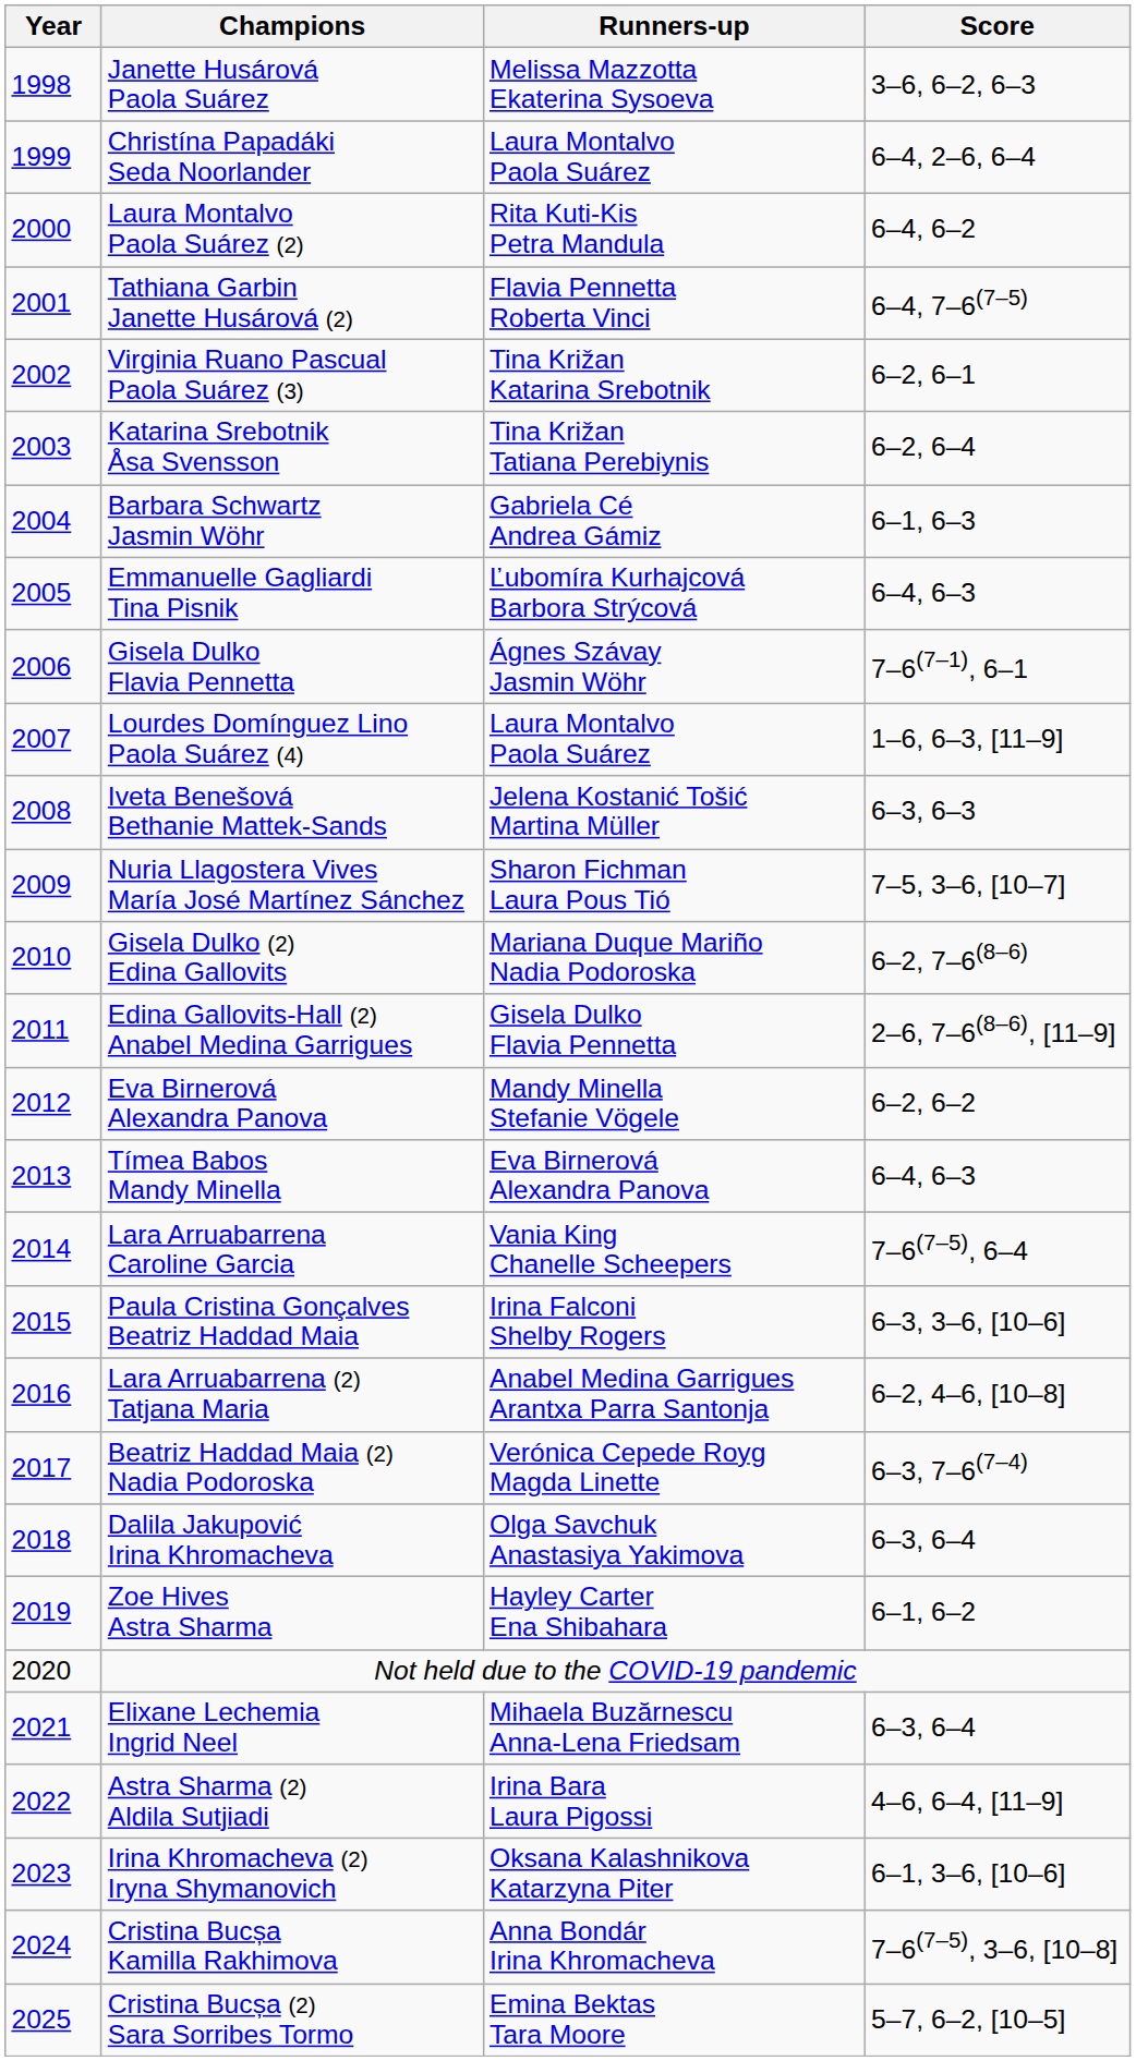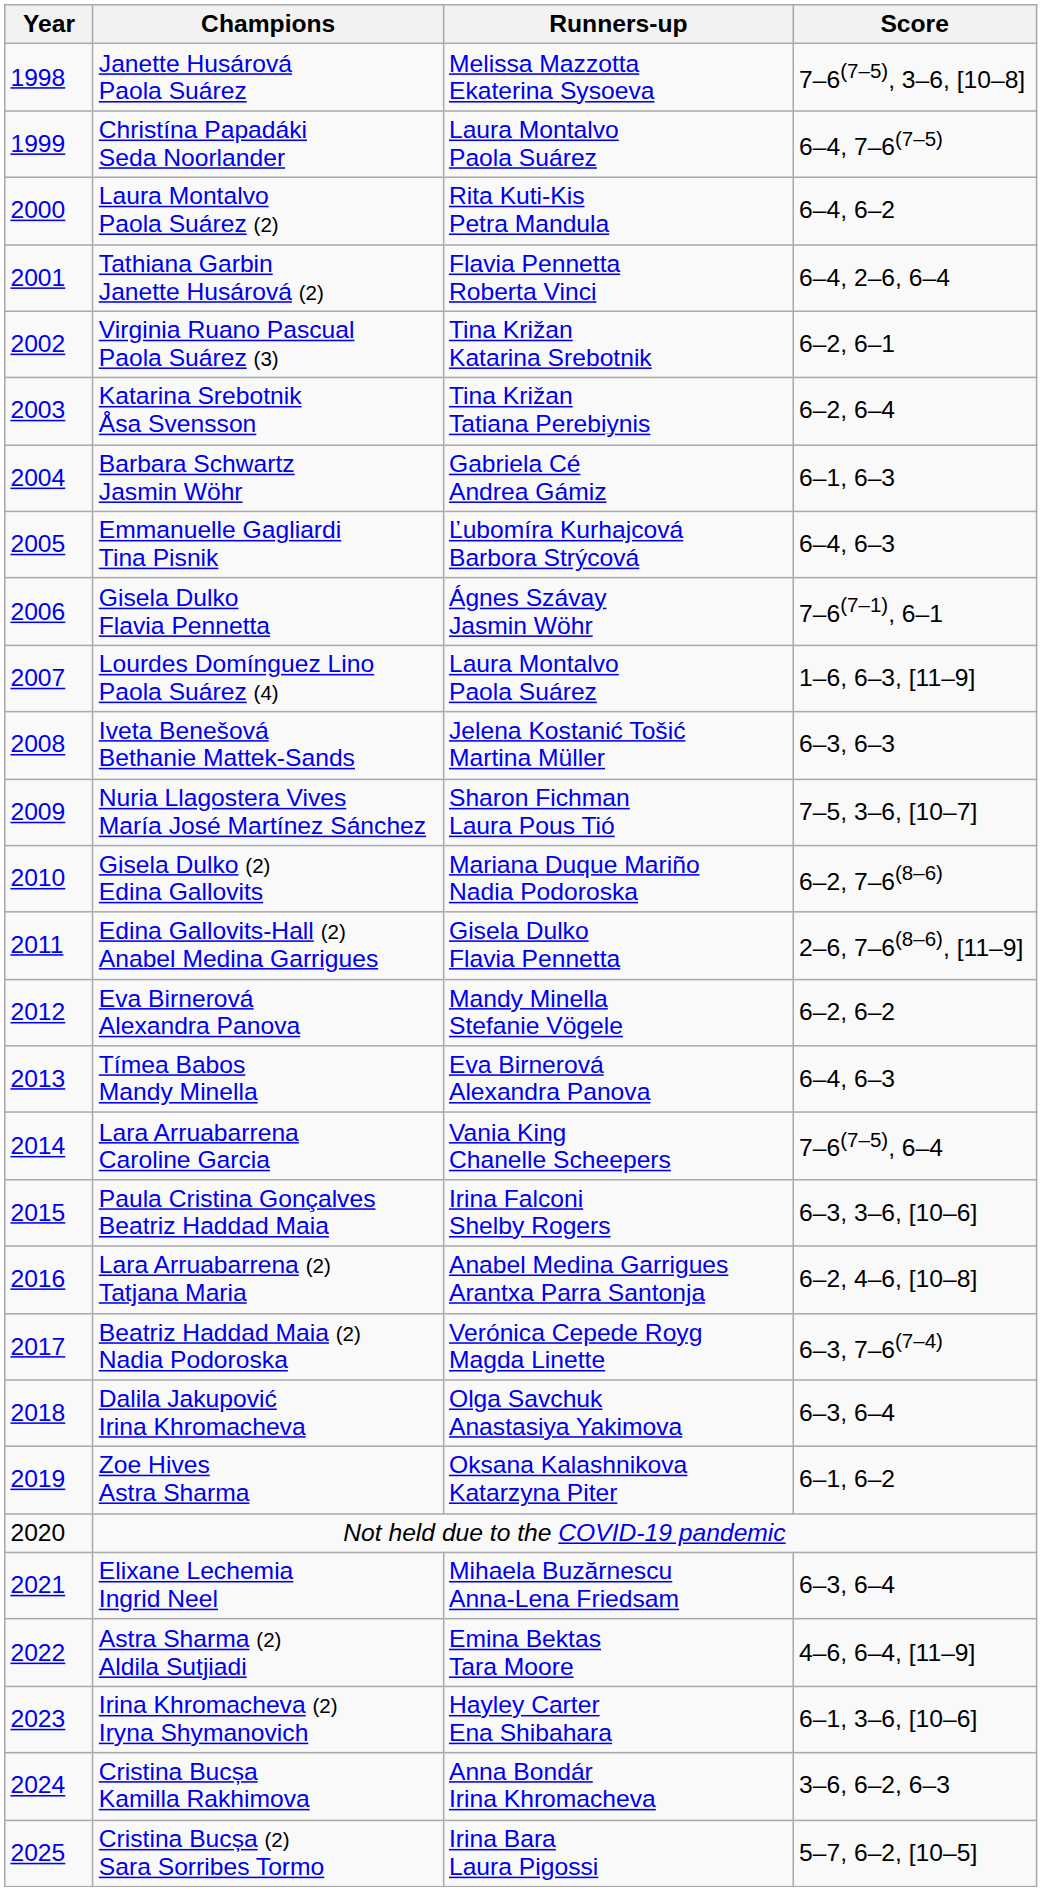 <table class="wikitable">
 <tr>
 <th width="50">Year</th>
 <th width="220">Champions</th>
 <th width="220">Runners-up</th>
 <th width="150">Score</th>
 </tr>
 <tr>
 <td><a href='#'>1998</a></td>
 <td> <a href='#'>Janette Husárová</a> <br>  <a href='#'>Paola Suárez</a></td>
 <td> <a href='#'>Melissa Mazzotta</a> <br>  <a href='#'>Ekaterina Sysoeva</a></td>
-<td>3–6, 6–2, 6–3</td>
+<td>7–6<sup>(7–5)</sup>, 3–6, [10–8]</td>
 </tr>
 <tr>
 <td><a href='#'>1999</a></td>
 <td> <a href='#'>Christína Papadáki</a> <br>  <a href='#'>Seda Noorlander</a></td>
 <td> <a href='#'>Laura Montalvo</a><br>  <a href='#'>Paola Suárez</a></td>
-<td>6–4, 2–6, 6–4</td>
+<td>6–4, 7–6<sup>(7–5)</sup></td>
 </tr>
 <tr>
 <td><a href='#'>2000</a></td>
 <td> <a href='#'>Laura Montalvo</a> <br>  <a href='#'>Paola Suárez</a> <small> (2) </small></td>
 <td> <a href='#'>Rita Kuti-Kis</a> <br>  <a href='#'>Petra Mandula</a></td>
 <td>6–4, 6–2</td>
 </tr>
 <tr>
 <td><a href='#'>2001</a></td>
 <td> <a href='#'>Tathiana Garbin</a> <br>  <a href='#'>Janette Husárová</a> <small> (2) </small></td>
 <td> <a href='#'>Flavia Pennetta</a> <br>  <a href='#'>Roberta Vinci</a></td>
-<td>6–4, 7–6<sup>(7–5)</sup></td>
+<td>6–4, 2–6, 6–4</td>
 </tr>
 <tr>
 <td><a href='#'>2002</a></td>
 <td> <a href='#'>Virginia Ruano Pascual</a> <br>  <a href='#'>Paola Suárez</a> <small> (3) </small></td>
 <td> <a href='#'>Tina Križan</a> <br>  <a href='#'>Katarina Srebotnik</a></td>
 <td>6–2, 6–1</td>
 </tr>
 <tr>
 <td><a href='#'>2003</a></td>
 <td> <a href='#'>Katarina Srebotnik</a> <br>  <a href='#'>Åsa Svensson</a></td>
 <td> <a href='#'>Tina Križan</a> <br>  <a href='#'>Tatiana Perebiynis</a></td>
 <td>6–2, 6–4</td>
 </tr>
 <tr>
 <td><a href='#'>2004</a></td>
 <td> <a href='#'>Barbara Schwartz</a> <br>  <a href='#'>Jasmin Wöhr</a></td>
 <td> <a href='#'>Gabriela Cé</a> <br>  <a href='#'>Andrea Gámiz</a></td>
 <td>6–1, 6–3</td>
 </tr>
 <tr>
 <td><a href='#'>2005</a></td>
 <td> <a href='#'>Emmanuelle Gagliardi</a> <br>  <a href='#'>Tina Pisnik</a></td>
 <td> <a href='#'>Ľubomíra Kurhajcová</a> <br>  <a href='#'>Barbora Strýcová</a></td>
 <td>6–4, 6–3</td>
 </tr>
 <tr>
 <td><a href='#'>2006</a></td>
 <td> <a href='#'>Gisela Dulko</a> <br>  <a href='#'>Flavia Pennetta</a></td>
 <td> <a href='#'>Ágnes Szávay</a> <br>  <a href='#'>Jasmin Wöhr</a></td>
 <td>7–6<sup>(7–1)</sup>, 6–1</td>
 </tr>
 <tr>
 <td><a href='#'>2007</a></td>
 <td> <a href='#'>Lourdes Domínguez Lino</a> <br>  <a href='#'>Paola Suárez</a> <small> (4) </small></td>
 <td> <a href='#'>Laura Montalvo</a> <br>  <a href='#'>Paola Suárez</a></td>
 <td>1–6, 6–3, [11–9]</td>
 </tr>
 <tr>
 <td><a href='#'>2008</a></td>
 <td> <a href='#'>Iveta Benešová</a> <br>  <a href='#'>Bethanie Mattek-Sands</a></td>
 <td> <a href='#'>Jelena Kostanić Tošić</a> <br>  <a href='#'>Martina Müller</a></td>
 <td>6–3, 6–3</td>
 </tr>
 <tr>
 <td><a href='#'>2009</a></td>
 <td> <a href='#'>Nuria Llagostera Vives</a> <br>  <a href='#'>María José Martínez Sánchez</a></td>
 <td> <a href='#'>Sharon Fichman</a> <br>  <a href='#'>Laura Pous Tió</a></td>
 <td>7–5, 3–6, [10–7]</td>
 </tr>
 <tr>
 <td><a href='#'>2010</a></td>
 <td> <a href='#'>Gisela Dulko</a> <small> (2) </small>  <br>  <a href='#'>Edina Gallovits</a></td>
 <td> <a href='#'>Mariana Duque Mariño</a> <br>  <a href='#'>Nadia Podoroska</a></td>
 <td>6–2, 7–6<sup>(8–6)</sup></td>
 </tr>
 <tr>
 <td><a href='#'>2011</a></td>
 <td> <a href='#'>Edina Gallovits-Hall</a> <small> (2) </small> <br>  <a href='#'>Anabel Medina Garrigues</a></td>
 <td> <a href='#'>Gisela Dulko</a> <br>  <a href='#'>Flavia Pennetta</a></td>
 <td>2–6, 7–6<sup>(8–6)</sup>, [11–9]</td>
 </tr>
 <tr>
 <td><a href='#'>2012</a></td>
 <td> <a href='#'>Eva Birnerová</a> <br>  <a href='#'>Alexandra Panova</a></td>
 <td> <a href='#'>Mandy Minella</a> <br>  <a href='#'>Stefanie Vögele</a></td>
 <td>6–2, 6–2</td>
 </tr>
 <tr>
 <td><a href='#'>2013</a></td>
 <td> <a href='#'>Tímea Babos</a> <br>  <a href='#'>Mandy Minella</a></td>
 <td> <a href='#'>Eva Birnerová</a> <br>  <a href='#'>Alexandra Panova</a></td>
 <td>6–4, 6–3</td>
 </tr>
 <tr>
 <td><a href='#'>2014</a></td>
 <td> <a href='#'>Lara Arruabarrena</a> <br>  <a href='#'>Caroline Garcia</a></td>
 <td> <a href='#'>Vania King</a> <br>  <a href='#'>Chanelle Scheepers</a></td>
 <td>7–6<sup>(7–5)</sup>, 6–4</td>
 </tr>
 <tr>
 <td><a href='#'>2015</a></td>
 <td> <a href='#'>Paula Cristina Gonçalves</a> <br>  <a href='#'>Beatriz Haddad Maia</a></td>
 <td> <a href='#'>Irina Falconi</a> <br>  <a href='#'>Shelby Rogers</a></td>
 <td>6–3, 3–6, [10–6]</td>
 </tr>
 <tr>
 <td><a href='#'>2016</a></td>
 <td> <a href='#'>Lara Arruabarrena</a> <small> (2) </small><br>  <a href='#'>Tatjana Maria</a></td>
 <td> <a href='#'>Anabel Medina Garrigues</a> <br>  <a href='#'>Arantxa Parra Santonja</a></td>
 <td>6–2, 4–6, [10–8]</td>
 </tr>
 <tr>
 <td><a href='#'>2017</a></td>
 <td> <a href='#'>Beatriz Haddad Maia</a> <small> (2) </small><br>  <a href='#'>Nadia Podoroska</a></td>
 <td> <a href='#'>Verónica Cepede Royg</a> <br>  <a href='#'>Magda Linette</a></td>
 <td>6–3, 7–6<sup>(7–4)</sup></td>
 </tr>
 <tr>
 <td><a href='#'>2018</a></td>
 <td> <a href='#'>Dalila Jakupović</a> <br>  <a href='#'>Irina Khromacheva</a></td>
 <td> <a href='#'>Olga Savchuk</a> <br>  <a href='#'>Anastasiya Yakimova</a></td>
 <td>6–3, 6–4</td>
 </tr>
 <tr>
 <td><a href='#'>2019</a></td>
 <td> <a href='#'>Zoe Hives</a> <br>  <a href='#'>Astra Sharma</a></td>
-<td> <a href='#'>Hayley Carter</a> <br>  <a href='#'>Ena Shibahara</a></td>
+<td> <a href='#'>Oksana Kalashnikova</a> <br>  <a href='#'>Katarzyna Piter</a></td>
 <td>6–1, 6–2</td>
 </tr>
 <tr>
 <td>2020</td>
 <td colspan="3" align="center"><em>Not held due to the <a href='#'>COVID-19 pandemic</a></em></td>
 </tr>
 <tr>
 <td><a href='#'>2021</a></td>
 <td> <a href='#'>Elixane Lechemia</a> <br>  <a href='#'>Ingrid Neel</a></td>
 <td> <a href='#'>Mihaela Buzărnescu</a> <br>  <a href='#'>Anna-Lena Friedsam</a></td>
 <td>6–3, 6–4</td>
 </tr>
 <tr>
 <td><a href='#'>2022</a></td>
 <td> <a href='#'>Astra Sharma</a> <small> (2) </small><br>  <a href='#'>Aldila Sutjiadi</a></td>
-<td> <a href='#'>Irina Bara</a> <br>  <a href='#'>Laura Pigossi</a></td>
+<td> <a href='#'>Emina Bektas</a> <br>  <a href='#'>Tara Moore</a></td>
 <td>4–6, 6–4, [11–9]</td>
 </tr>
 <tr>
 <td><a href='#'>2023</a></td>
 <td> <a href='#'>Irina Khromacheva</a> <small>(2)</small> <br>  <a href='#'>Iryna Shymanovich</a></td>
-<td> <a href='#'>Oksana Kalashnikova</a> <br>  <a href='#'>Katarzyna Piter</a></td>
+<td> <a href='#'>Hayley Carter</a> <br>  <a href='#'>Ena Shibahara</a></td>
 <td>6–1, 3–6, [10–6]</td>
 </tr>
 <tr>
 <td><a href='#'>2024</a></td>
 <td> <a href='#'>Cristina Bucșa</a> <br>  <a href='#'>Kamilla Rakhimova</a></td>
 <td> <a href='#'>Anna Bondár</a> <br>  <a href='#'>Irina Khromacheva</a></td>
-<td>7–6<sup>(7–5)</sup>, 3–6, [10–8]</td>
+<td>3–6, 6–2, 6–3</td>
 </tr>
 <tr>
 <td><a href='#'>2025</a></td>
 <td> <a href='#'>Cristina Bucșa</a> <small>(2)</small> <br>  <a href='#'>Sara Sorribes Tormo</a></td>
-<td> <a href='#'>Emina Bektas</a> <br>  <a href='#'>Tara Moore</a></td>
+<td> <a href='#'>Irina Bara</a> <br>  <a href='#'>Laura Pigossi</a></td>
 <td>5–7, 6–2, [10–5]</td>
 </tr>
 </table>
